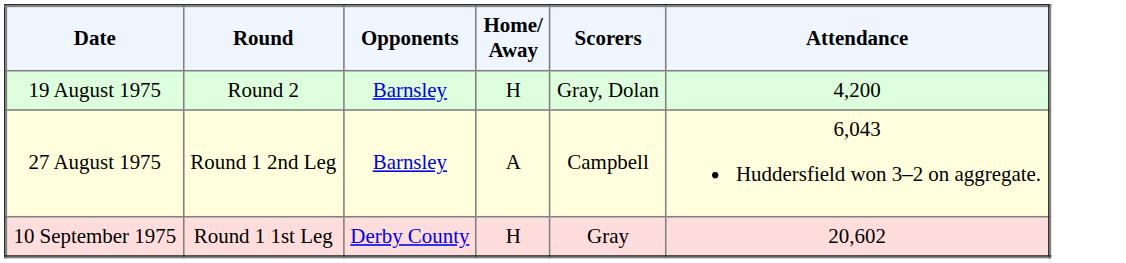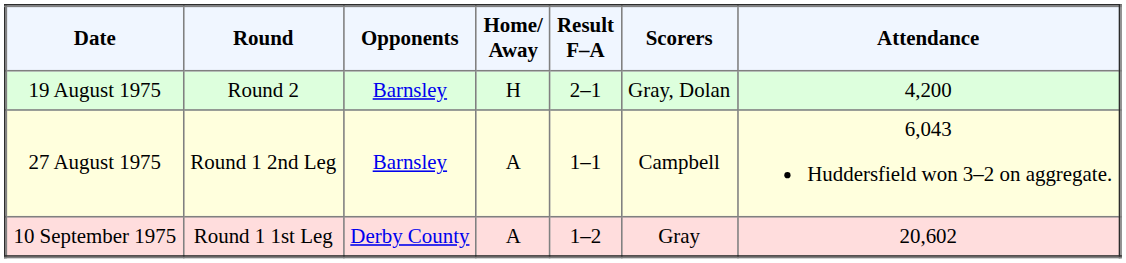 <table border="2" cellpadding="4" style="border-collapse:collapse; text-align:center; font-size:smaller;">
 <tr style="background:#f0f6ff;">
 <th><strong>Date</strong></th>
 <th><strong>Round</strong></th>
 <th><strong>Opponents</strong></th>
 <th><strong>Home/<br>Away</strong></th>
+<th><strong>Result<br>F–A</strong></th>
 <th><strong>Scorers</strong></th>
 <th><strong>Attendance</strong></th>
 </tr>
 <tr bgcolor="#ddffdd">
 <td>19 August 1975</td>
 <td>Round 2</td>
 <td><a href='#'>Barnsley</a></td>
 <td>H</td>
+<td>2–1</td>
 <td>Gray, Dolan</td>
 <td>4,200</td>
 </tr>
 <tr bgcolor="#ffffdd">
 <td>27 August 1975</td>
 <td>Round 1 2nd Leg</td>
 <td><a href='#'>Barnsley</a></td>
 <td>A</td>
+<td>1–1</td>
 <td>Campbell</td>
 <td>6,043<br><ul><li>Huddersfield won 3–2 on aggregate.</li></ul></td>
 </tr>
 <tr bgcolor="#ffdddd">
 <td>10 September 1975</td>
 <td>Round 1 1st Leg</td>
 <td><a href='#'>Derby County</a></td>
-<td>H</td>
+<td>A</td>
+<td>1–2</td>
 <td>Gray</td>
 <td>20,602</td>
 </tr>
 </table>
